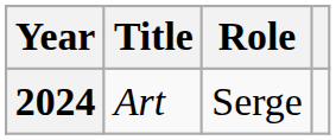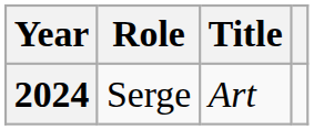 <table class="wikitable sortable  plainrowheaders">
 <tr>
 <th>Year</th>
+<th>Role</th>
 <th>Title</th>
-<th>Role</th>
 <th scope="col" class="unsortable"></th>
 </tr>
 <tr>
 <th scope="row">2024</th>
+<td>Serge</td>
 <td><em>Art</em></td>
-<td>Serge</td>
 <td></td>
 </tr>
 </table>
